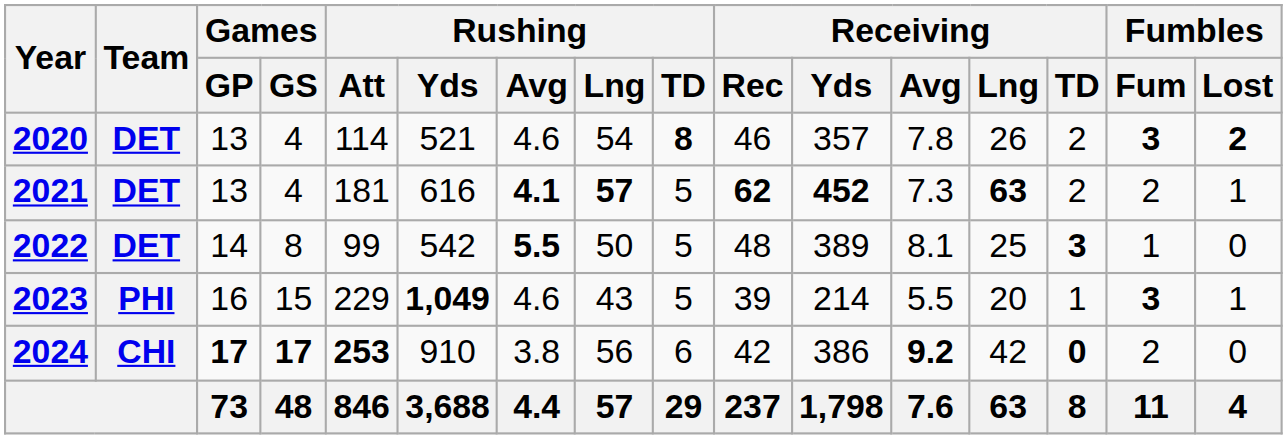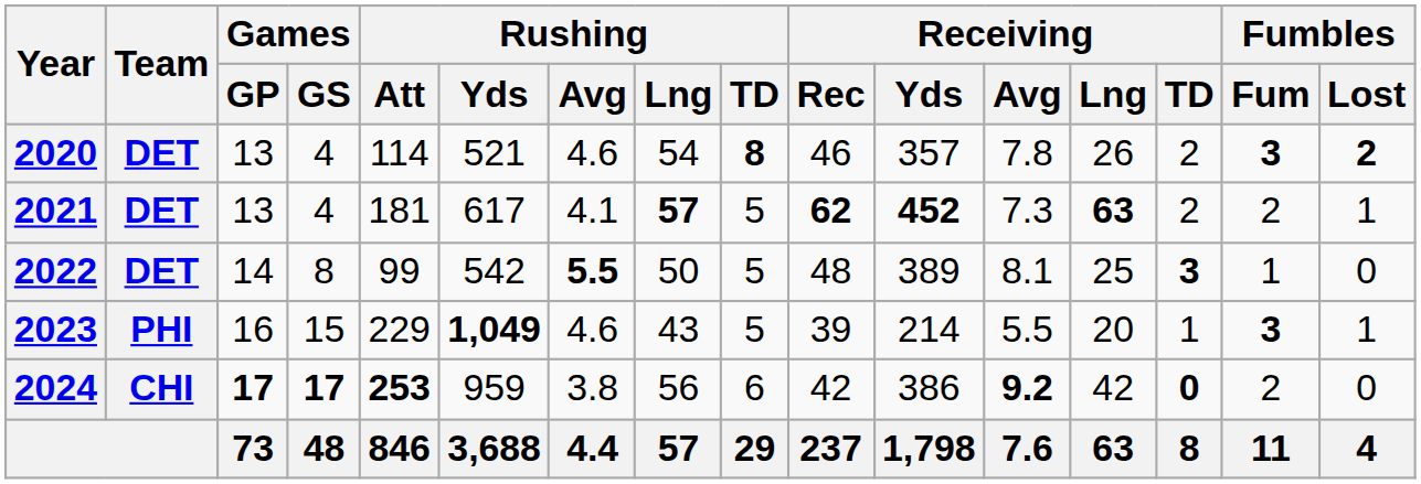 <table class="wikitable" style="text-align:center;">
 <tr>
 <th rowspan="2">Year</th>
 <th rowspan="2">Team</th>
 <th colspan="2">Games</th>
 <th colspan="5">Rushing</th>
 <th colspan="5">Receiving</th>
 <th colspan="2">Fumbles</th>
 </tr>
 <tr>
 <th>GP</th>
 <th>GS</th>
 <th>Att</th>
 <th>Yds</th>
 <th>Avg</th>
 <th>Lng</th>
 <th>TD</th>
 <th>Rec</th>
 <th>Yds</th>
 <th>Avg</th>
 <th>Lng</th>
 <th>TD</th>
 <th>Fum</th>
 <th>Lost</th>
 </tr>
 <tr>
 <th><a href='#'>2020</a></th>
 <th><a href='#'>DET</a></th>
 <td>13</td>
 <td>4</td>
 <td>114</td>
 <td>521</td>
 <td>4.6</td>
 <td>54</td>
 <td><strong>8</strong></td>
 <td>46</td>
 <td>357</td>
 <td>7.8</td>
 <td>26</td>
 <td>2</td>
 <td><strong>3</strong></td>
 <td><strong>2</strong></td>
 </tr>
 <tr>
 <th><a href='#'>2021</a></th>
 <th><a href='#'>DET</a></th>
 <td>13</td>
 <td>4</td>
 <td>181</td>
-<td>616</td>
-<td><strong>4.1</strong></td>
+<td>617</td>
+<td>4.1</td>
 <td><strong>57</strong></td>
 <td>5</td>
 <td><strong>62</strong></td>
 <td><strong>452</strong></td>
 <td>7.3</td>
 <td><strong>63</strong></td>
 <td>2</td>
 <td>2</td>
 <td>1</td>
 </tr>
 <tr>
 <th><a href='#'>2022</a></th>
 <th><a href='#'>DET</a></th>
 <td>14</td>
 <td>8</td>
 <td>99</td>
 <td>542</td>
 <td><strong>5.5</strong></td>
 <td>50</td>
 <td>5</td>
 <td>48</td>
 <td>389</td>
 <td>8.1</td>
 <td>25</td>
 <td><strong>3</strong></td>
 <td>1</td>
 <td>0</td>
 </tr>
 <tr>
 <th><a href='#'>2023</a></th>
 <th><a href='#'>PHI</a></th>
 <td>16</td>
 <td>15</td>
 <td>229</td>
 <td><strong>1,049</strong></td>
 <td>4.6</td>
 <td>43</td>
 <td>5</td>
 <td>39</td>
 <td>214</td>
 <td>5.5</td>
 <td>20</td>
 <td>1</td>
 <td><strong>3</strong></td>
 <td>1</td>
 </tr>
 <tr>
 <th><a href='#'>2024</a></th>
 <th><a href='#'>CHI</a></th>
 <td><strong>17</strong></td>
 <td><strong>17</strong></td>
 <td><strong>253</strong></td>
-<td>910</td>
+<td>959</td>
 <td>3.8</td>
 <td>56</td>
 <td>6</td>
 <td>42</td>
 <td>386</td>
 <td><strong>9.2</strong></td>
 <td>42</td>
 <td><strong>0</strong></td>
 <td>2</td>
 <td>0</td>
 </tr>
 <tr>
 <th colspan="2"></th>
 <th>73</th>
 <th>48</th>
 <th>846</th>
 <th>3,688</th>
 <th>4.4</th>
 <th>57</th>
 <th>29</th>
 <th>237</th>
 <th>1,798</th>
 <th>7.6</th>
 <th>63</th>
 <th>8</th>
 <th>11</th>
 <th>4</th>
 </tr>
 </table>
